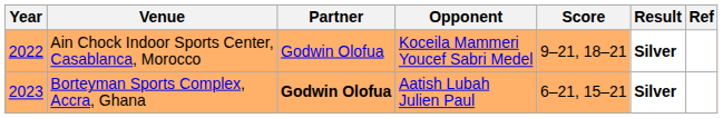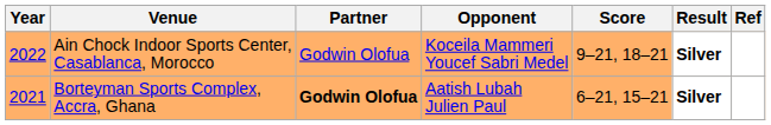 <table class="sortable wikitable" style="font-size: 90%;">
 <tr>
 <th>Year</th>
 <th>Venue</th>
 <th>Partner</th>
 <th>Opponent</th>
 <th>Score</th>
 <th>Result</th>
 <th>Ref</th>
 </tr>
 <tr style="background:#FFB069">
 <td align="center"><a href='#'>2022</a></td>
 <td align="left">Ain Chock Indoor Sports Center,<br><a href='#'>Casablanca</a>, Morocco</td>
 <td align="left"> <a href='#'>Godwin Olofua</a></td>
 <td align="left"> <a href='#'>Koceila Mammeri</a><br> <a href='#'>Youcef Sabri Medel</a></td>
 <td align="left">9–21, 18–21</td>
 <td style="text-align:left; background:white"> <strong>Silver</strong></td>
 <td style="text-align:center; background:white"></td>
 </tr>
 <tr style="background:#FFB069">
-<td align="center"><a href='#'>2023</a></td>
+<td align="center"><a href='#'>2021</a></td>
 <td align="left"><a href='#'>Borteyman Sports Complex</a>,<br><a href='#'>Accra</a>, Ghana</td>
 <td align="left"><strong> Godwin Olofua</strong></td>
 <td align="left"> <a href='#'>Aatish Lubah</a><br> <a href='#'>Julien Paul</a></td>
 <td align="left">6–21, 15–21</td>
 <td style="text-align:left; background:white"> <strong>Silver</strong></td>
 <td style="text-align:center; background:white"></td>
 </tr>
 </table>
